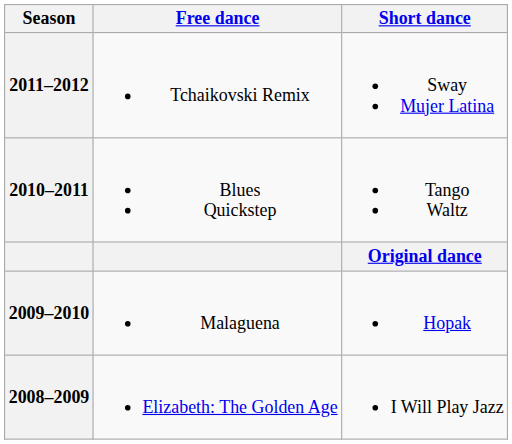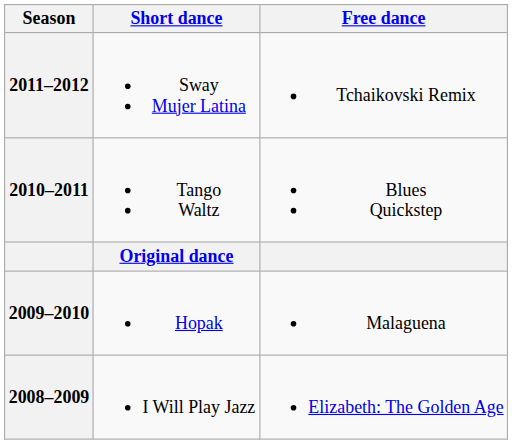 <table class="wikitable" style="text-align:center">
 <tr>
 <th>Season</th>
+<th><a href='#'>Short dance</a></th>
 <th><a href='#'>Free dance</a></th>
-<th><a href='#'>Short dance</a></th>
 </tr>
 <tr>
 <th>2011–2012 <br> </th>
+<td><br><ul><li> Sway</li><li> <a href='#'>Mujer Latina</a> <br></li></ul></td>
 <td><br><ul><li>Tchaikovski Remix <br></li></ul></td>
-<td><br><ul><li> Sway</li><li> <a href='#'>Mujer Latina</a> <br></li></ul></td>
 </tr>
 <tr>
 <th>2010–2011 <br> </th>
+<td><br><ul><li>Tango</li><li>Waltz</li></ul></td>
 <td><br><ul><li>Blues</li><li>Quickstep</li></ul></td>
-<td><br><ul><li>Tango</li><li>Waltz</li></ul></td>
 </tr>
 <tr>
 <th></th>
+<th><a href='#'>Original dance</a></th>
 <th></th>
-<th><a href='#'>Original dance</a></th>
 </tr>
 <tr>
 <th>2009–2010 <br> </th>
+<td><br><ul><li> <a href='#'>Hopak</a></li></ul></td>
 <td><br><ul><li>Malaguena <br></li></ul></td>
-<td><br><ul><li> <a href='#'>Hopak</a></li></ul></td>
 </tr>
 <tr>
 <th>2008–2009 <br> </th>
+<td><br><ul><li> I Will Play Jazz <br></li></ul></td>
 <td><br><ul><li><a href='#'>Elizabeth: The Golden Age</a> <br></li></ul></td>
-<td><br><ul><li> I Will Play Jazz <br></li></ul></td>
 </tr>
 </table>
